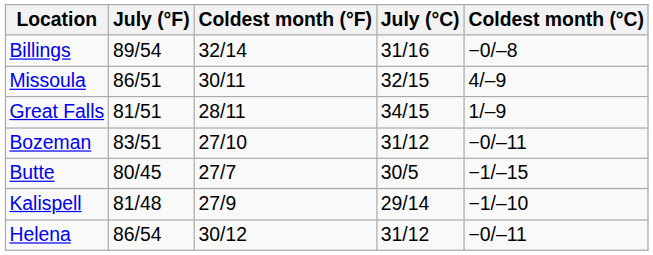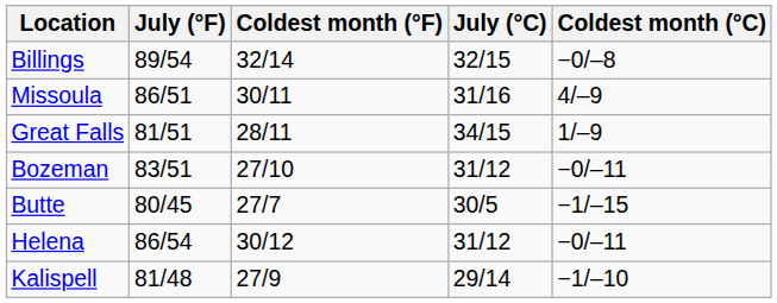 <table class="wikitable sortable" style="margin:auto;">
 <tr>
 <th>Location</th>
 <th>July (°F)</th>
 <th>Coldest month (°F)</th>
 <th>July (°C)</th>
 <th>Coldest month (°C)</th>
 </tr>
 <tr>
 <td><a href='#'>Billings</a></td>
 <td>89/54</td>
 <td>32/14</td>
-<td>31/16</td>
+<td>32/15</td>
 <td>−0/–8</td>
 </tr>
 <tr>
 <td><a href='#'>Missoula</a></td>
 <td>86/51</td>
 <td>30/11</td>
-<td>32/15</td>
+<td>31/16</td>
 <td>4/–9</td>
 </tr>
 <tr>
 <td><a href='#'>Great Falls</a></td>
 <td>81/51</td>
 <td>28/11</td>
 <td>34/15</td>
 <td>1/–9</td>
 </tr>
 <tr>
 <td><a href='#'>Bozeman</a></td>
 <td>83/51</td>
 <td>27/10</td>
 <td>31/12</td>
 <td>−0/–11</td>
 </tr>
 <tr>
 <td><a href='#'>Butte</a></td>
 <td>80/45</td>
 <td>27/7</td>
 <td>30/5</td>
 <td>−1/–15</td>
 </tr>
 <tr>
+<td><a href='#'>Helena</a></td>
+<td>86/54</td>
+<td>30/12</td>
+<td>31/12</td>
+<td>−0/–11</td>
+</tr>
+<tr>
 <td><a href='#'>Kalispell</a></td>
 <td>81/48</td>
 <td>27/9</td>
 <td>29/14</td>
 <td>−1/–10</td>
 </tr>
-<tr>
-<td><a href='#'>Helena</a></td>
-<td>86/54</td>
-<td>30/12</td>
-<td>31/12</td>
-<td>−0/–11</td>
-</tr>
 </table>
